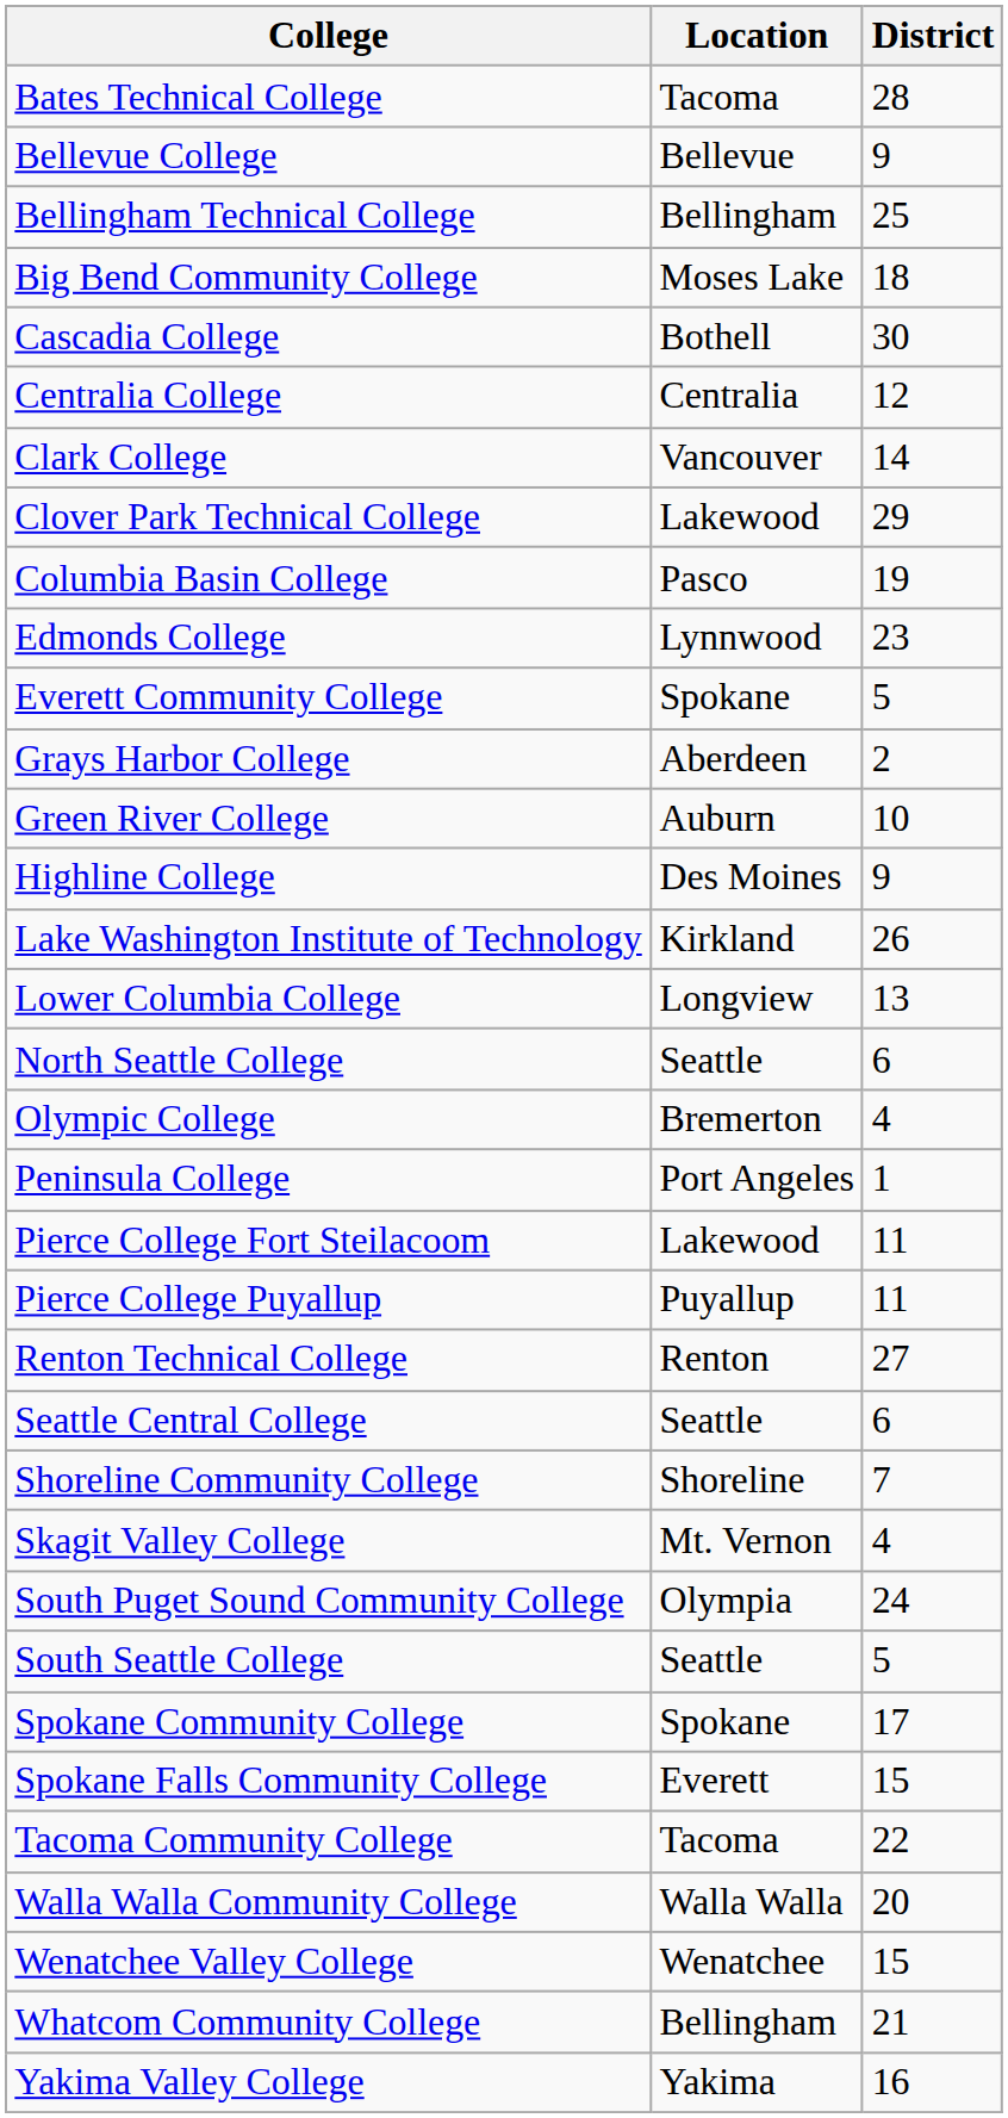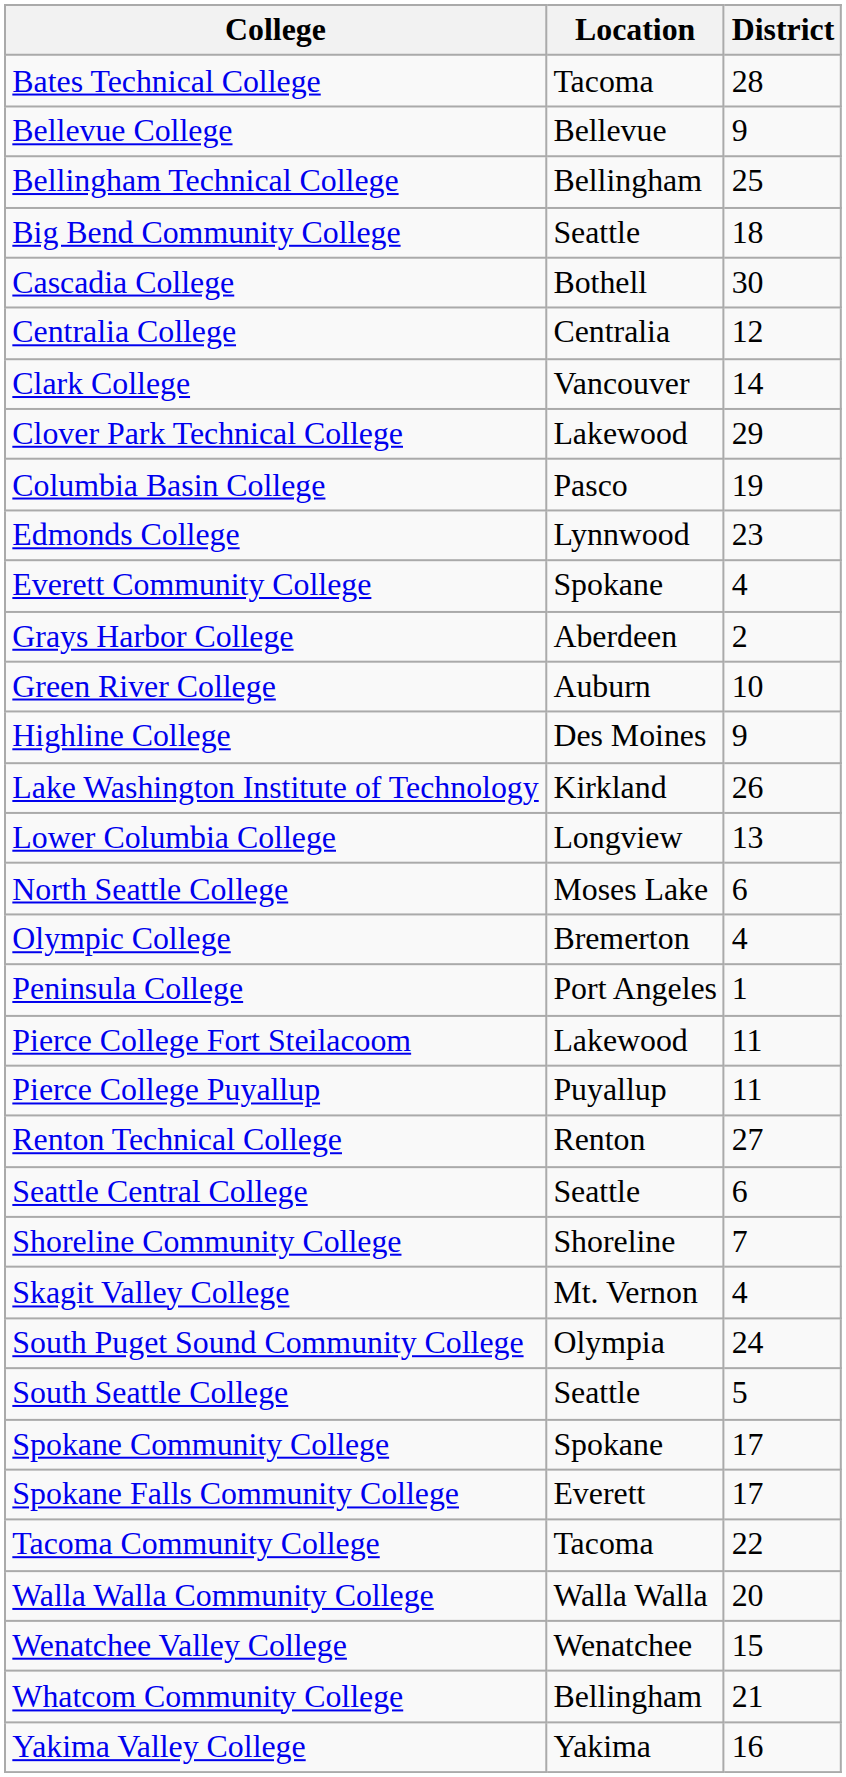 <table class="wikitable sortable">
 <tr>
 <th>College</th>
 <th>Location</th>
 <th>District</th>
 </tr>
 <tr>
 <td><a href='#'>Bates Technical College</a></td>
 <td>Tacoma</td>
 <td>28</td>
 </tr>
 <tr>
 <td><a href='#'>Bellevue College</a></td>
 <td>Bellevue</td>
 <td>9</td>
 </tr>
 <tr>
 <td><a href='#'>Bellingham Technical College</a></td>
 <td>Bellingham</td>
 <td>25</td>
 </tr>
 <tr>
 <td><a href='#'>Big Bend Community College</a></td>
-<td>Moses Lake</td>
+<td>Seattle</td>
 <td>18</td>
 </tr>
 <tr>
 <td><a href='#'>Cascadia College</a></td>
 <td>Bothell</td>
 <td>30</td>
 </tr>
 <tr>
 <td><a href='#'>Centralia College</a></td>
 <td>Centralia</td>
 <td>12</td>
 </tr>
 <tr>
 <td><a href='#'>Clark College</a></td>
 <td>Vancouver</td>
 <td>14</td>
 </tr>
 <tr>
 <td><a href='#'>Clover Park Technical College</a></td>
 <td>Lakewood</td>
 <td>29</td>
 </tr>
 <tr>
 <td><a href='#'>Columbia Basin College</a></td>
 <td>Pasco</td>
 <td>19</td>
 </tr>
 <tr>
 <td><a href='#'>Edmonds College</a></td>
 <td>Lynnwood</td>
 <td>23</td>
 </tr>
 <tr>
 <td><a href='#'>Everett Community College</a></td>
 <td>Spokane</td>
-<td>5</td>
+<td>4</td>
 </tr>
 <tr>
 <td><a href='#'>Grays Harbor College</a></td>
 <td>Aberdeen</td>
 <td>2</td>
 </tr>
 <tr>
 <td><a href='#'>Green River College</a></td>
 <td>Auburn</td>
 <td>10</td>
 </tr>
 <tr>
 <td><a href='#'>Highline College</a></td>
 <td>Des Moines</td>
 <td>9</td>
 </tr>
 <tr>
 <td><a href='#'>Lake Washington Institute of Technology</a></td>
 <td>Kirkland</td>
 <td>26</td>
 </tr>
 <tr>
 <td><a href='#'>Lower Columbia College</a></td>
 <td>Longview</td>
 <td>13</td>
 </tr>
 <tr>
 <td><a href='#'>North Seattle College</a></td>
-<td>Seattle</td>
+<td>Moses Lake</td>
 <td>6</td>
 </tr>
 <tr>
 <td><a href='#'>Olympic College</a></td>
 <td>Bremerton</td>
 <td>4</td>
 </tr>
 <tr>
 <td><a href='#'>Peninsula College</a></td>
 <td>Port Angeles</td>
 <td>1</td>
 </tr>
 <tr>
 <td><a href='#'>Pierce College Fort Steilacoom</a></td>
 <td>Lakewood</td>
 <td>11</td>
 </tr>
 <tr>
 <td><a href='#'>Pierce College Puyallup</a></td>
 <td>Puyallup</td>
 <td>11</td>
 </tr>
 <tr>
 <td><a href='#'>Renton Technical College</a></td>
 <td>Renton</td>
 <td>27</td>
 </tr>
 <tr>
 <td><a href='#'>Seattle Central College</a></td>
 <td>Seattle</td>
 <td>6</td>
 </tr>
 <tr>
 <td><a href='#'>Shoreline Community College</a></td>
 <td>Shoreline</td>
 <td>7</td>
 </tr>
 <tr>
 <td><a href='#'>Skagit Valley College</a></td>
 <td>Mt. Vernon</td>
 <td>4</td>
 </tr>
 <tr>
 <td><a href='#'>South Puget Sound Community College</a></td>
 <td>Olympia</td>
 <td>24</td>
 </tr>
 <tr>
 <td><a href='#'>South Seattle College</a></td>
 <td>Seattle</td>
 <td>5</td>
 </tr>
 <tr>
 <td><a href='#'>Spokane Community College</a></td>
 <td>Spokane</td>
 <td>17</td>
 </tr>
 <tr>
 <td><a href='#'>Spokane Falls Community College</a></td>
 <td>Everett</td>
-<td>15</td>
+<td>17</td>
 </tr>
 <tr>
 <td><a href='#'>Tacoma Community College</a></td>
 <td>Tacoma</td>
 <td>22</td>
 </tr>
 <tr>
 <td><a href='#'>Walla Walla Community College</a></td>
 <td>Walla Walla</td>
 <td>20</td>
 </tr>
 <tr>
 <td><a href='#'>Wenatchee Valley College</a></td>
 <td>Wenatchee</td>
 <td>15</td>
 </tr>
 <tr>
 <td><a href='#'>Whatcom Community College</a></td>
 <td>Bellingham</td>
 <td>21</td>
 </tr>
 <tr>
 <td><a href='#'>Yakima Valley College</a></td>
 <td>Yakima</td>
 <td>16</td>
 </tr>
 </table>
